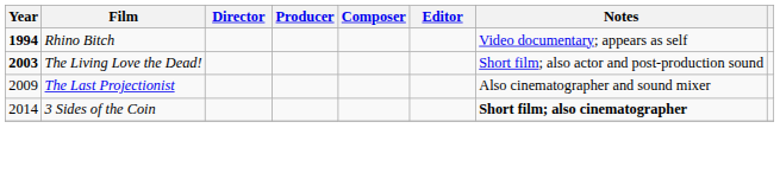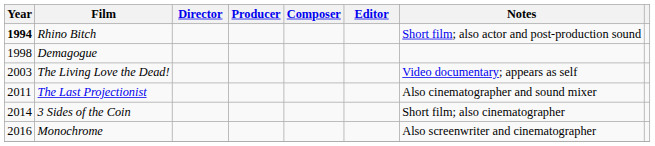 <table class="wikitable sortable">
 <tr>
 <th>Year</th>
 <th>Film</th>
 <th width="65"><a href='#'>Director</a></th>
 <th width="65"><a href='#'>Producer</a></th>
 <th width="65"><a href='#'>Composer</a></th>
 <th width="65"><a href='#'>Editor</a></th>
 <th>Notes</th>
 <th class=unsortable></th>
 </tr>
 <tr>
 <td><strong>1994</strong></td>
 <td><em>Rhino Bitch</em></td>
 <td></td>
 <td></td>
 <td></td>
 <td></td>
-<td><a href='#'>Video documentary</a>; appears as self</td>
+<td><a href='#'>Short film</a>; also actor and post-production sound</td>
 <td style="text-align: center;"></td>
 </tr>
 <tr>
-<td><strong>2003</strong></td>
+<td>1998</td>
+<td><em>Demagogue</em></td>
+<td></td>
+<td></td>
+<td></td>
+<td></td>
+<td></td>
+<td style="text-align: center;"></td>
+</tr>
+<tr>
+<td>2003</td>
 <td><em>The Living Love the Dead!</em></td>
 <td></td>
 <td></td>
 <td></td>
 <td></td>
-<td><a href='#'>Short film</a>; also actor and post-production sound</td>
+<td><a href='#'>Video documentary</a>; appears as self</td>
 <td style="text-align: center;"></td>
 </tr>
 <tr>
-<td>2009</td>
+<td>2011</td>
 <td><em><a href='#'>The Last Projectionist</a></em></td>
 <td></td>
 <td></td>
 <td></td>
 <td></td>
 <td>Also cinematographer and sound mixer</td>
 <td style="text-align: center;"></td>
 </tr>
 <tr>
 <td>2014</td>
 <td><em>3 Sides of the Coin</em></td>
 <td></td>
 <td></td>
 <td></td>
 <td></td>
-<td><strong>Short film; also cinematographer</strong></td>
+<td>Short film; also cinematographer</td>
+<td style="text-align: center;"></td>
+</tr>
+<tr>
+<td>2016</td>
+<td><em>Monochrome</em></td>
+<td></td>
+<td></td>
+<td></td>
+<td></td>
+<td>Also screenwriter and cinematographer</td>
 <td style="text-align: center;"></td>
 </tr>
 <tr>
 </tr>
 </table>
